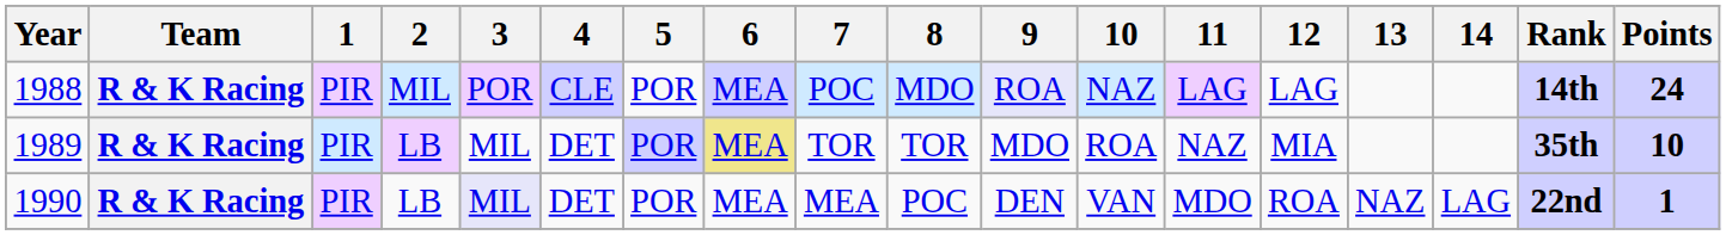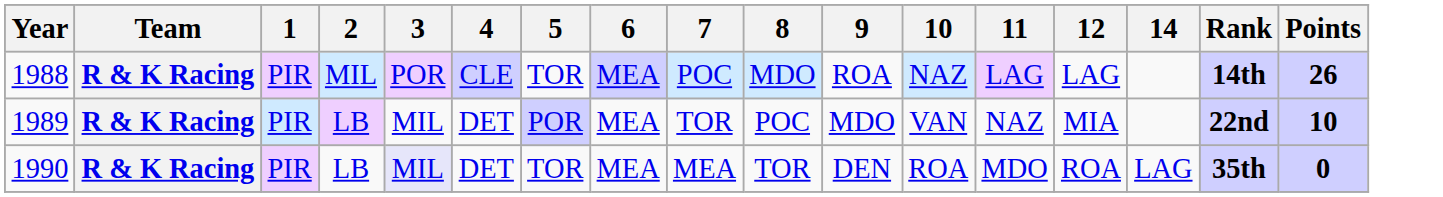 <table class="wikitable" style="text-align:center; font-size:95%">
 <tr>
 <th>Year</th>
 <th>Team</th>
 <th>1</th>
 <th>2</th>
 <th>3</th>
 <th>4</th>
 <th>5</th>
 <th>6</th>
 <th>7</th>
 <th>8</th>
 <th>9</th>
 <th>10</th>
 <th>11</th>
 <th>12</th>
-<th>13</th>
 <th>14</th>
 <th>Rank</th>
 <th>Points</th>
 </tr>
 <tr>
 <td><a href='#'>1988</a></td>
 <th><a href='#'>R & K Racing</a></th>
 <td style="background:#efcfff;"><a href='#'>PIR</a><br></td>
 <td style="background:#cfeaff;"><a href='#'>MIL</a><br></td>
 <td style="background:#efcfff;"><a href='#'>POR</a><br></td>
 <td style="background:#cfcfff;"><a href='#'>CLE</a><br></td>
-<td><a href='#'>POR</a></td>
+<td><a href='#'>TOR</a></td>
 <td style="background:#cfcfff;"><a href='#'>MEA</a><br></td>
 <td style="background:#cfeaff;"><a href='#'>POC</a><br></td>
 <td style="background:#cfeaff;"><a href='#'>MDO</a><br></td>
-<td style="background: lavender;"><a href='#'>ROA</a></td>
+<td><a href='#'>ROA</a></td>
 <td style="background:#cfeaff;"><a href='#'>NAZ</a><br></td>
 <td style="background:#efcfff;"><a href='#'>LAG</a><br></td>
 <td><a href='#'>LAG</a></td>
 <td></td>
-<td></td>
 <td style="background:#cfcfff;"><strong>14th</strong></td>
-<td style="background:#CFCFFF;"><strong>24</strong></td>
+<td style="background:#CFCFFF;"><strong>26</strong></td>
 </tr>
 <tr>
 <td><a href='#'>1989</a></td>
 <th><a href='#'>R & K Racing</a></th>
 <td style="background:#cfeaff;"><a href='#'>PIR</a><br></td>
 <td style="background:#efcfff;"><a href='#'>LB</a><br></td>
 <td><a href='#'>MIL</a></td>
 <td><a href='#'>DET</a></td>
 <td style="background:#cfcfff;"><a href='#'>POR</a><br></td>
-<td style="background: khaki;"><a href='#'>MEA</a></td>
+<td><a href='#'>MEA</a></td>
 <td><a href='#'>TOR</a></td>
-<td><a href='#'>TOR</a></td>
+<td><a href='#'>POC</a></td>
 <td><a href='#'>MDO</a></td>
-<td><a href='#'>ROA</a></td>
+<td><a href='#'>VAN</a></td>
 <td><a href='#'>NAZ</a></td>
 <td><a href='#'>MIA</a></td>
 <td></td>
-<td></td>
-<td style="background:#cfcfff;"><strong>35th</strong></td>
+<td style="background:#cfcfff;"><strong>22nd</strong></td>
 <td style="background:#CFCFFF;"><strong>10</strong></td>
 </tr>
 <tr>
 <td><a href='#'>1990</a></td>
 <th><a href='#'>R & K Racing</a></th>
 <td style="background:#efcfff;"><a href='#'>PIR</a><br></td>
 <td><a href='#'>LB</a></td>
 <td style="background: lavender;"><a href='#'>MIL</a></td>
 <td><a href='#'>DET</a></td>
-<td><a href='#'>POR</a></td>
+<td><a href='#'>TOR</a></td>
 <td><a href='#'>MEA</a></td>
 <td><a href='#'>MEA</a></td>
-<td><a href='#'>POC</a></td>
+<td><a href='#'>TOR</a></td>
 <td><a href='#'>DEN</a></td>
-<td><a href='#'>VAN</a></td>
+<td><a href='#'>ROA</a></td>
 <td><a href='#'>MDO</a></td>
 <td><a href='#'>ROA</a></td>
-<td><a href='#'>NAZ</a></td>
 <td><a href='#'>LAG</a></td>
-<td style="background:#cfcfff;"><strong>22nd</strong></td>
-<td style="background:#CFCFFF;"><strong>1</strong></td>
+<td style="background:#cfcfff;"><strong>35th</strong></td>
+<td style="background:#CFCFFF;"><strong>0</strong></td>
 </tr>
 </table>
